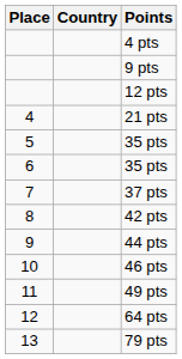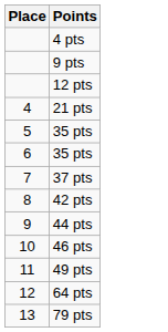 <table class=wikitable>
 <tr>
 <th>Place</th>
-<th>Country</th>
 <th>Points</th>
 </tr>
 <tr>
 <td align=center></td>
-<td></td>
 <td>4 pts</td>
 </tr>
 <tr>
 <td align=center></td>
-<td></td>
 <td>9 pts</td>
 </tr>
 <tr>
 <td align=center></td>
-<td></td>
 <td>12 pts</td>
 </tr>
 <tr>
 <td align=center>4</td>
-<td></td>
 <td>21 pts</td>
 </tr>
 <tr>
 <td align=center>5</td>
-<td></td>
 <td>35 pts</td>
 </tr>
 <tr>
 <td align=center>6</td>
-<td></td>
 <td>35 pts</td>
 </tr>
 <tr>
 <td align=center>7</td>
-<td></td>
 <td>37 pts</td>
 </tr>
 <tr>
 <td align=center>8</td>
-<td></td>
 <td>42 pts</td>
 </tr>
 <tr>
 <td align=center>9</td>
-<td></td>
 <td>44 pts</td>
 </tr>
 <tr>
 <td align=center>10</td>
-<td></td>
 <td>46 pts</td>
 </tr>
 <tr>
 <td align=center>11</td>
-<td></td>
 <td>49 pts</td>
 </tr>
 <tr>
 <td align=center>12</td>
-<td></td>
 <td>64 pts</td>
 </tr>
 <tr>
 <td align=center>13</td>
-<td></td>
 <td>79 pts</td>
 </tr>
 </table>
